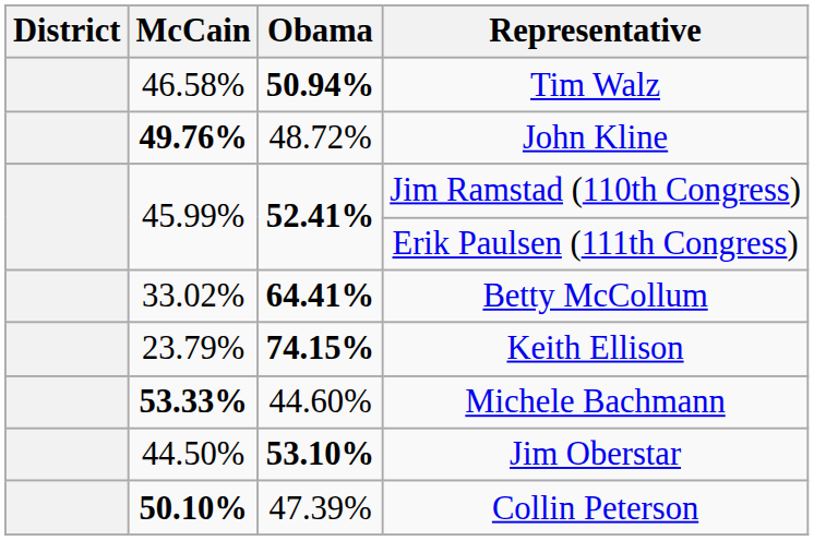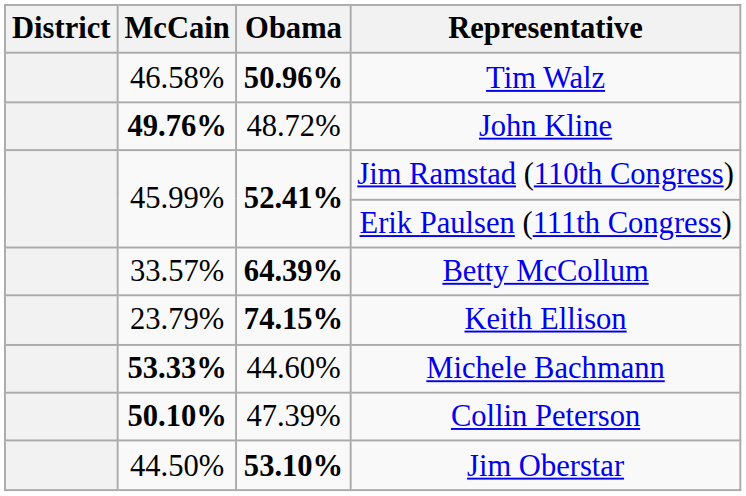 <table class=wikitable>
 <tr>
 <th>District</th>
 <th>McCain</th>
 <th>Obama</th>
 <th>Representative</th>
 </tr>
 <tr align=center>
 <th></th>
 <td>46.58%</td>
-<td><strong>50.94%</strong></td>
+<td><strong>50.96%</strong></td>
 <td><a href='#'>Tim Walz</a></td>
 </tr>
 <tr align=center>
 <th></th>
 <td><strong>49.76%</strong></td>
 <td>48.72%</td>
 <td><a href='#'>John Kline</a></td>
 </tr>
 <tr align=center>
 <th rowspan=2 ></th>
 <td rowspan=2>45.99%</td>
 <td rowspan=2><strong>52.41%</strong></td>
 <td><a href='#'>Jim Ramstad</a> (<a href='#'>110th Congress</a>)</td>
 </tr>
 <tr align=center>
 <td><a href='#'>Erik Paulsen</a> (<a href='#'>111th Congress</a>)</td>
 </tr>
 <tr align=center>
 <th></th>
-<td>33.02%</td>
-<td><strong>64.41%</strong></td>
+<td>33.57%</td>
+<td><strong>64.39%</strong></td>
 <td><a href='#'>Betty McCollum</a></td>
 </tr>
 <tr align=center>
 <th></th>
 <td>23.79%</td>
 <td><strong>74.15%</strong></td>
 <td><a href='#'>Keith Ellison</a></td>
 </tr>
 <tr align=center>
 <th></th>
 <td><strong>53.33%</strong></td>
 <td>44.60%</td>
 <td><a href='#'>Michele Bachmann</a></td>
 </tr>
 <tr align=center>
 <th></th>
+<td><strong>50.10%</strong></td>
+<td>47.39%</td>
+<td><a href='#'>Collin Peterson</a></td>
+</tr>
+<tr align=center>
+<th></th>
 <td>44.50%</td>
 <td><strong>53.10%</strong></td>
 <td><a href='#'>Jim Oberstar</a></td>
 </tr>
-<tr align=center>
-<th></th>
-<td><strong>50.10%</strong></td>
-<td>47.39%</td>
-<td><a href='#'>Collin Peterson</a></td>
-</tr>
 </table>
